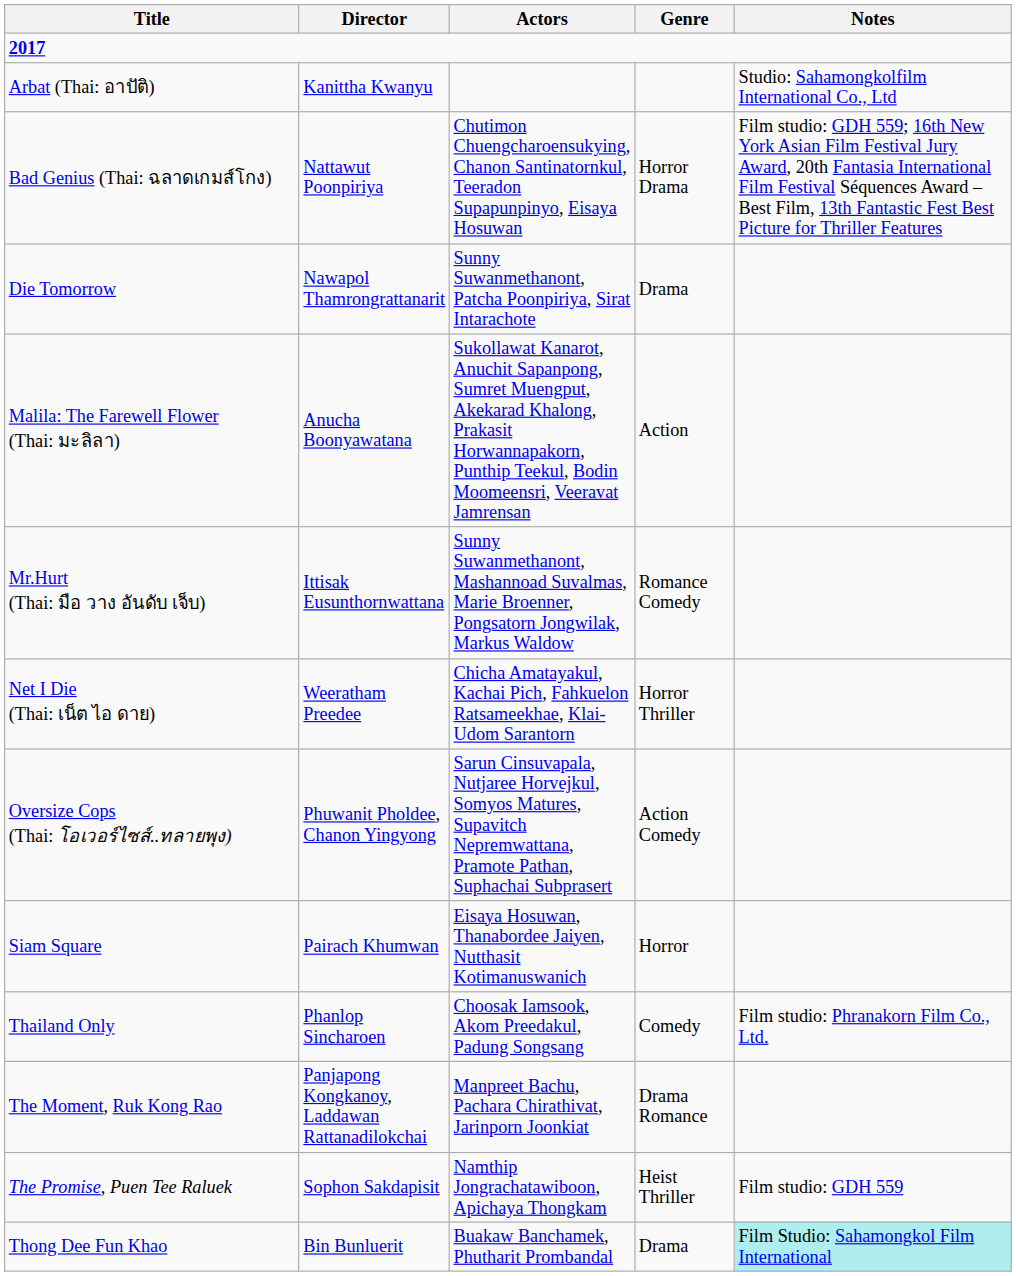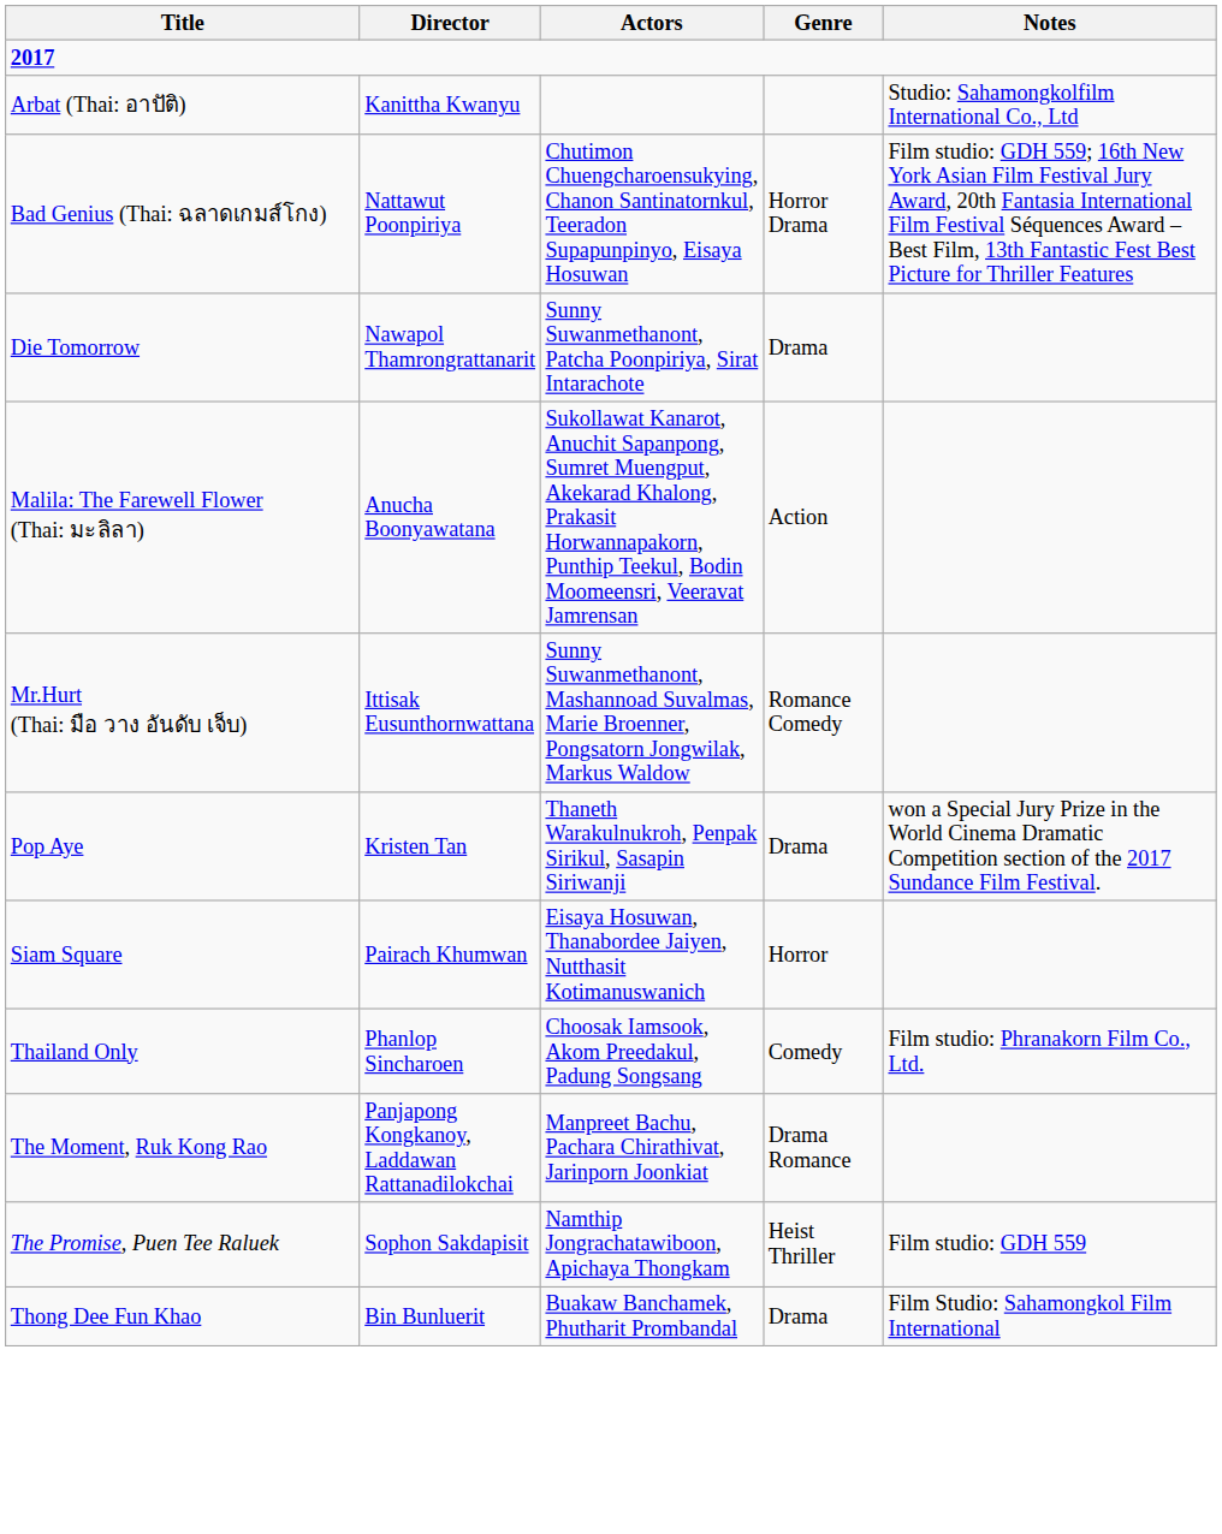 <table class="wikitable sortable" style="width:100%;">
 <tr>
 <th style="width:30%;">Title</th>
 <th style="width:14%;">Director</th>
 <th style="width:18%;">Actors</th>
 <th style="width:10%;">Genre</th>
 <th style="width:28%;">Notes</th>
 </tr>
 <tr>
 <td colspan="5" ><strong><a href='#'>2017</a></strong></td>
 </tr>
 <tr>
 <td><a href='#'>Arbat</a> (Thai: อาปัติ)</td>
 <td><a href='#'>Kanittha Kwanyu</a></td>
 <td></td>
 <td></td>
 <td>Studio: <a href='#'>Sahamongkolfilm International Co., Ltd</a></td>
 </tr>
 <tr>
 <td><a href='#'>Bad Genius</a> (Thai: ฉลาดเกมส์โกง)</td>
 <td><a href='#'>Nattawut Poonpiriya</a></td>
 <td><a href='#'>Chutimon Chuengcharoensukying</a>, <a href='#'>Chanon Santinatornkul</a>, <a href='#'>Teeradon Supapunpinyo</a>, <a href='#'>Eisaya Hosuwan</a></td>
 <td>Horror Drama</td>
 <td>Film studio: <a href='#'>GDH 559</a>; <a href='#'>16th New York Asian Film Festival Jury Award</a>, 20th <a href='#'>Fantasia International Film Festival</a> Séquences Award – Best Film, <a href='#'>13th Fantastic Fest Best Picture for Thriller Features</a></td>
 </tr>
 <tr>
 <td><a href='#'>Die Tomorrow</a></td>
 <td><a href='#'>Nawapol Thamrongrattanarit</a></td>
 <td><a href='#'>Sunny Suwanmethanont</a>, <a href='#'>Patcha Poonpiriya</a>, <a href='#'>Sirat Intarachote</a></td>
 <td>Drama</td>
 <td></td>
 </tr>
 <tr>
 <td><a href='#'>Malila: The Farewell Flower</a><br>(Thai: มะลิลา)</td>
 <td><a href='#'>Anucha Boonyawatana</a></td>
 <td><a href='#'>Sukollawat Kanarot</a>, <a href='#'>Anuchit Sapanpong</a>, <a href='#'>Sumret Muengput</a>, <a href='#'>Akekarad Khalong</a>, <a href='#'>Prakasit Horwannapakorn</a>, <a href='#'>Punthip Teekul</a>, <a href='#'>Bodin Moomeensri</a>, <a href='#'>Veeravat Jamrensan</a></td>
 <td>Action</td>
 <td></td>
 </tr>
 <tr>
 <td><a href='#'>Mr.Hurt</a><br>(Thai: มือ วาง อันดับ เจ็บ)</td>
 <td><a href='#'>Ittisak Eusunthornwattana</a></td>
 <td><a href='#'>Sunny Suwanmethanont</a>, <a href='#'>Mashannoad Suvalmas</a>, <a href='#'>Marie Broenner</a>, <a href='#'>Pongsatorn Jongwilak</a>, <a href='#'>Markus Waldow</a></td>
 <td>Romance Comedy</td>
 <td></td>
 </tr>
 <tr>
-<td><a href='#'>Net I Die</a><br>(Thai: เน็ต ไอ ดาย)</td>
-<td><a href='#'>Weeratham Preedee</a></td>
-<td><a href='#'>Chicha Amatayakul</a>, <a href='#'>Kachai Pich</a>, <a href='#'>Fahkuelon Ratsameekhae</a>, <a href='#'>Klai-Udom Sarantorn</a></td>
-<td>Horror Thriller</td>
-<td></td>
-</tr>
-<tr>
-<td><a href='#'>Oversize Cops</a><br>(Thai: <em>โอเวอร์ไซส์..ทลายพุง)</em></td>
-<td><a href='#'>Phuwanit Pholdee</a>, <a href='#'>Chanon Yingyong</a></td>
-<td><a href='#'>Sarun Cinsuvapala</a>, <a href='#'>Nutjaree Horvejkul</a>, <a href='#'>Somyos Matures</a>, <a href='#'>Supavitch Nepremwattana</a>, <a href='#'>Pramote Pathan</a>, <a href='#'>Suphachai Subprasert</a></td>
-<td>Action Comedy</td>
-<td></td>
+<td><a href='#'>Pop Aye</a></td>
+<td><a href='#'>Kristen Tan</a></td>
+<td><a href='#'>Thaneth Warakulnukroh</a>, <a href='#'>Penpak Sirikul</a>, <a href='#'>Sasapin Siriwanji</a></td>
+<td>Drama</td>
+<td>won a Special Jury Prize in the World Cinema Dramatic Competition section of the <a href='#'>2017 Sundance Film Festival</a>.</td>
 </tr>
 <tr>
 <td><a href='#'>Siam Square</a></td>
 <td><a href='#'>Pairach Khumwan</a></td>
 <td><a href='#'>Eisaya Hosuwan</a>, <a href='#'>Thanabordee Jaiyen</a>, <a href='#'>Nutthasit Kotimanuswanich</a></td>
 <td>Horror</td>
 <td></td>
 </tr>
 <tr>
 <td><a href='#'>Thailand Only</a></td>
 <td><a href='#'>Phanlop Sincharoen</a></td>
 <td><a href='#'>Choosak Iamsook</a>, <a href='#'>Akom Preedakul</a>, <a href='#'>Padung Songsang</a></td>
 <td>Comedy</td>
 <td>Film studio: <a href='#'>Phranakorn Film Co., Ltd.</a></td>
 </tr>
 <tr>
 <td><a href='#'>The Moment</a>, <a href='#'>Ruk Kong Rao</a></td>
 <td><a href='#'>Panjapong Kongkanoy</a>, <a href='#'>Laddawan Rattanadilokchai</a></td>
 <td><a href='#'>Manpreet Bachu</a>, <a href='#'>Pachara Chirathivat</a>, <a href='#'>Jarinporn Joonkiat</a></td>
 <td>Drama Romance</td>
 <td></td>
 </tr>
 <tr>
 <td><em><a href='#'>The Promise</a>, Puen Tee Raluek</em></td>
 <td><a href='#'>Sophon Sakdapisit</a></td>
 <td><a href='#'>Namthip Jongrachatawiboon</a>, <a href='#'>Apichaya Thongkam</a></td>
 <td>Heist Thriller</td>
 <td>Film studio: <a href='#'>GDH 559</a></td>
 </tr>
 <tr>
 <td><a href='#'>Thong Dee Fun Khao</a></td>
 <td><a href='#'>Bin Bunluerit</a></td>
 <td><a href='#'>Buakaw Banchamek</a>, <a href='#'>Phutharit Prombandal</a></td>
 <td>Drama</td>
-<td style="background: paleturquoise;">Film Studio: <a href='#'>Sahamongkol Film International</a></td>
+<td>Film Studio: <a href='#'>Sahamongkol Film International</a></td>
 </tr>
 </table>
